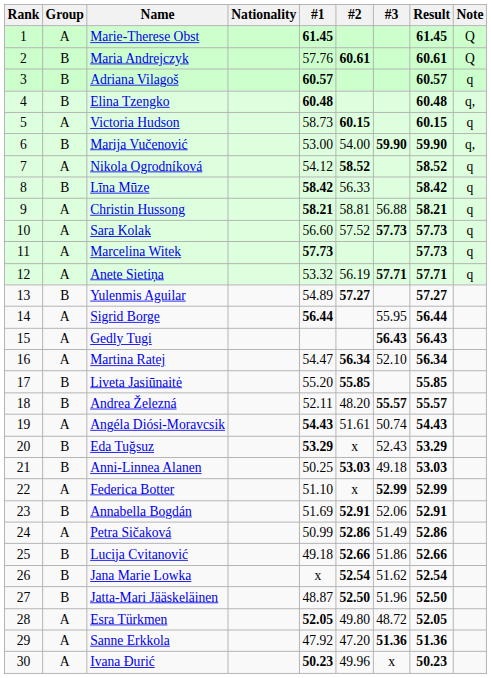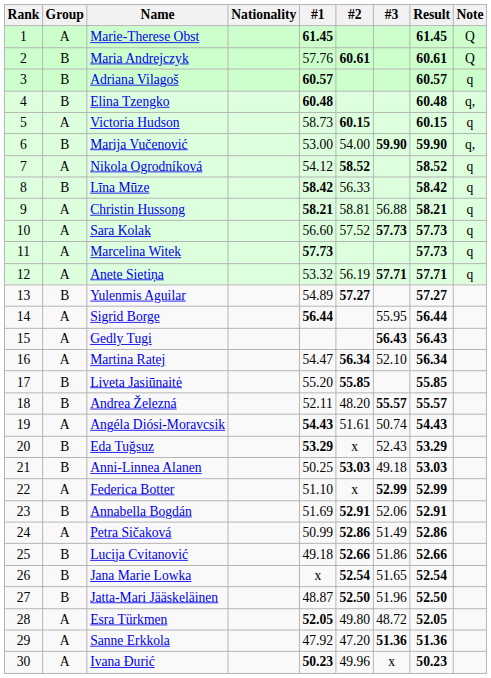 <table class="wikitable sortable" style="text-align:center">
 <tr>
 <th>Rank</th>
 <th>Group</th>
 <th>Name</th>
 <th>Nationality</th>
 <th>#1</th>
 <th>#2</th>
 <th>#3</th>
 <th>Result</th>
 <th>Note</th>
 </tr>
 <tr bgcolor=ccffcc>
 <td>1</td>
 <td>A</td>
 <td align=left><a href='#'>Marie-Therese Obst</a></td>
 <td align=left></td>
 <td><strong>61.45</strong></td>
 <td></td>
 <td></td>
 <td><strong>61.45</strong></td>
 <td>Q</td>
 </tr>
 <tr bgcolor=ccffcc>
 <td>2</td>
 <td>B</td>
 <td align=left><a href='#'>Maria Andrejczyk</a></td>
 <td align=left></td>
 <td>57.76</td>
 <td><strong>60.61</strong></td>
 <td></td>
 <td><strong>60.61</strong></td>
 <td>Q</td>
 </tr>
 <tr bgcolor=ccffcc>
 <td>3</td>
 <td>B</td>
 <td align=left><a href='#'>Adriana Vilagoš</a></td>
 <td align=left></td>
 <td><strong>60.57</strong></td>
 <td></td>
 <td></td>
 <td><strong>60.57</strong></td>
 <td>q</td>
 </tr>
 <tr bgcolor=ddffdd>
 <td>4</td>
 <td>B</td>
 <td align=left><a href='#'>Elina Tzengko</a></td>
 <td align=left></td>
 <td><strong>60.48</strong></td>
 <td></td>
 <td></td>
 <td><strong>60.48</strong></td>
 <td>q, </td>
 </tr>
 <tr bgcolor=ddffdd>
 <td>5</td>
 <td>A</td>
 <td align=left><a href='#'>Victoria Hudson</a></td>
 <td align=left></td>
 <td>58.73</td>
 <td><strong>60.15</strong></td>
 <td></td>
 <td><strong>60.15</strong></td>
 <td>q</td>
 </tr>
 <tr bgcolor=ddffdd>
 <td>6</td>
 <td>B</td>
 <td align=left><a href='#'>Marija Vučenović</a></td>
 <td align=left></td>
 <td>53.00</td>
 <td>54.00</td>
 <td><strong>59.90</strong></td>
 <td><strong>59.90</strong></td>
 <td>q, </td>
 </tr>
 <tr bgcolor=ddffdd>
 <td>7</td>
 <td>A</td>
 <td align=left><a href='#'>Nikola Ogrodníková</a></td>
 <td align=left></td>
 <td>54.12</td>
 <td><strong>58.52</strong></td>
 <td></td>
 <td><strong>58.52</strong></td>
 <td>q</td>
 </tr>
 <tr bgcolor=ddffdd>
 <td>8</td>
 <td>B</td>
 <td align=left><a href='#'>Līna Mūze</a></td>
 <td align=left></td>
 <td><strong>58.42</strong></td>
 <td>56.33</td>
 <td></td>
 <td><strong>58.42</strong></td>
 <td>q</td>
 </tr>
 <tr bgcolor=ddffdd>
 <td>9</td>
 <td>A</td>
 <td align=left><a href='#'>Christin Hussong</a></td>
 <td align=left></td>
 <td><strong>58.21</strong></td>
 <td>58.81</td>
 <td>56.88</td>
 <td><strong>58.21</strong></td>
 <td>q</td>
 </tr>
 <tr bgcolor=ddffdd>
 <td>10</td>
 <td>A</td>
 <td align=left><a href='#'>Sara Kolak</a></td>
 <td align=left></td>
 <td>56.60</td>
 <td>57.52</td>
 <td><strong>57.73</strong></td>
 <td><strong>57.73</strong></td>
 <td>q</td>
 </tr>
 <tr bgcolor=ddffdd>
 <td>11</td>
 <td>A</td>
 <td align=left><a href='#'>Marcelina Witek</a></td>
 <td align=left></td>
 <td><strong>57.73</strong></td>
 <td></td>
 <td></td>
 <td><strong>57.73</strong></td>
 <td>q</td>
 </tr>
 <tr bgcolor=ddffdd>
 <td>12</td>
 <td>A</td>
 <td align=left><a href='#'>Anete Sietiņa</a></td>
 <td align=left></td>
 <td>53.32</td>
 <td>56.19</td>
 <td><strong>57.71</strong></td>
 <td><strong>57.71</strong></td>
 <td>q</td>
 </tr>
 <tr>
 <td>13</td>
 <td>B</td>
 <td align=left><a href='#'>Yulenmis Aguilar</a></td>
 <td align=left></td>
 <td>54.89</td>
 <td><strong>57.27</strong></td>
 <td></td>
 <td><strong>57.27</strong></td>
 <td></td>
 </tr>
 <tr>
 <td>14</td>
 <td>A</td>
 <td align=left><a href='#'>Sigrid Borge</a></td>
 <td align=left></td>
 <td><strong>56.44</strong></td>
 <td></td>
 <td>55.95</td>
 <td><strong>56.44</strong></td>
 <td></td>
 </tr>
 <tr>
 <td>15</td>
 <td>A</td>
 <td align=left><a href='#'>Gedly Tugi</a></td>
 <td align=left></td>
 <td></td>
 <td></td>
 <td><strong>56.43</strong></td>
 <td><strong>56.43</strong></td>
 <td></td>
 </tr>
 <tr>
 <td>16</td>
 <td>A</td>
 <td align=left><a href='#'>Martina Ratej</a></td>
 <td align=left></td>
 <td>54.47</td>
 <td><strong>56.34</strong></td>
 <td>52.10</td>
 <td><strong>56.34</strong></td>
 <td></td>
 </tr>
 <tr>
 <td>17</td>
 <td>B</td>
 <td align=left><a href='#'>Liveta Jasiūnaitė</a></td>
 <td align=left></td>
 <td>55.20</td>
 <td><strong>55.85</strong></td>
 <td></td>
 <td><strong>55.85</strong></td>
 <td></td>
 </tr>
 <tr>
 <td>18</td>
 <td>B</td>
 <td align=left><a href='#'>Andrea Železná</a></td>
 <td align=left></td>
 <td>52.11</td>
 <td>48.20</td>
 <td><strong>55.57</strong></td>
 <td><strong>55.57</strong></td>
 <td></td>
 </tr>
 <tr>
 <td>19</td>
 <td>A</td>
 <td align=left><a href='#'>Angéla Diósi-Moravcsik</a></td>
 <td align=left></td>
 <td><strong>54.43</strong></td>
 <td>51.61</td>
 <td>50.74</td>
 <td><strong>54.43</strong></td>
 <td></td>
 </tr>
 <tr>
 <td>20</td>
 <td>B</td>
 <td align=left><a href='#'>Eda Tuğsuz</a></td>
 <td align=left></td>
 <td><strong>53.29</strong></td>
 <td>x</td>
 <td>52.43</td>
 <td><strong>53.29</strong></td>
 <td></td>
 </tr>
 <tr>
 <td>21</td>
 <td>B</td>
 <td align=left><a href='#'>Anni-Linnea Alanen</a></td>
 <td align=left></td>
 <td>50.25</td>
 <td><strong>53.03</strong></td>
 <td>49.18</td>
 <td><strong>53.03</strong></td>
 <td></td>
 </tr>
 <tr>
 <td>22</td>
 <td>A</td>
 <td align=left><a href='#'>Federica Botter</a></td>
 <td align=left></td>
 <td>51.10</td>
 <td>x</td>
 <td><strong>52.99</strong></td>
 <td><strong>52.99</strong></td>
 <td></td>
 </tr>
 <tr>
 <td>23</td>
 <td>B</td>
 <td align=left><a href='#'>Annabella Bogdán</a></td>
 <td align=left></td>
 <td>51.69</td>
 <td><strong>52.91</strong></td>
 <td>52.06</td>
 <td><strong>52.91</strong></td>
 <td></td>
 </tr>
 <tr>
 <td>24</td>
 <td>A</td>
 <td align=left><a href='#'>Petra Sičaková</a></td>
 <td align=left></td>
 <td>50.99</td>
 <td><strong>52.86</strong></td>
 <td>51.49</td>
 <td><strong>52.86</strong></td>
 <td></td>
 </tr>
 <tr>
 <td>25</td>
 <td>B</td>
 <td align=left><a href='#'>Lucija Cvitanović</a></td>
 <td align=left></td>
 <td>49.18</td>
 <td><strong>52.66</strong></td>
 <td>51.86</td>
 <td><strong>52.66</strong></td>
 <td></td>
 </tr>
 <tr>
 <td>26</td>
 <td>B</td>
 <td align=left><a href='#'>Jana Marie Lowka</a></td>
 <td align=left></td>
 <td>x</td>
 <td><strong>52.54</strong></td>
-<td>51.62</td>
+<td>51.65</td>
 <td><strong>52.54</strong></td>
 <td></td>
 </tr>
 <tr>
 <td>27</td>
 <td>B</td>
 <td align=left><a href='#'>Jatta-Mari Jääskeläinen</a></td>
 <td align=left></td>
 <td>48.87</td>
 <td><strong>52.50</strong></td>
 <td>51.96</td>
 <td><strong>52.50</strong></td>
 <td></td>
 </tr>
 <tr>
 <td>28</td>
 <td>A</td>
 <td align=left><a href='#'>Esra Türkmen</a></td>
 <td align=left></td>
 <td><strong>52.05</strong></td>
 <td>49.80</td>
 <td>48.72</td>
 <td><strong>52.05</strong></td>
 <td></td>
 </tr>
 <tr>
 <td>29</td>
 <td>A</td>
 <td align=left><a href='#'>Sanne Erkkola</a></td>
 <td align=left></td>
 <td>47.92</td>
 <td>47.20</td>
 <td><strong>51.36</strong></td>
 <td><strong>51.36</strong></td>
 <td></td>
 </tr>
 <tr>
 <td>30</td>
 <td>A</td>
 <td align=left><a href='#'>Ivana Đurić</a></td>
 <td align=left></td>
 <td><strong>50.23</strong></td>
 <td>49.96</td>
 <td>x</td>
 <td><strong>50.23</strong></td>
 <td></td>
 </tr>
 </table>
